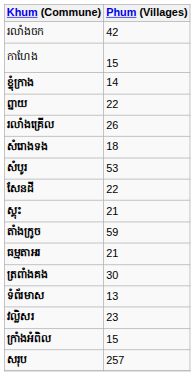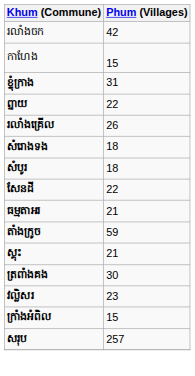 <table class="wikitable">
 <tr>
 <th><a href='#'>Khum</a> (Commune) </th>
 <th><a href='#'>Phum</a> (Villages) </th>
 </tr>
 <tr>
 <td>រលាំងចក</td>
 <td>42</td>
 </tr>
 <tr>
 <td>កាហែង</td>
 <td><br>15</td>
 </tr>
 <tr>
 <td><strong>ខ្ទុំក្រាង</strong></td>
-<td>14</td>
+<td>31</td>
 </tr>
 <tr>
 <td><strong>ព្នាយ</strong></td>
 <td>22</td>
 </tr>
 <tr>
 <td><strong>រលាំងគ្រើល</strong></td>
 <td>26</td>
 </tr>
 <tr>
 <td><strong>សំរោងទង</strong></td>
 <td>18</td>
 </tr>
 <tr>
 <td><strong>សំបូរ</strong></td>
-<td>53</td>
+<td>18</td>
 </tr>
 <tr>
 <td><strong>សែនដី</strong></td>
 <td>22</td>
 </tr>
 <tr>
-<td><strong>ស្គុះ</strong></td>
+<td><strong>ធម្មតាអរ</strong></td>
 <td>21</td>
 </tr>
 <tr>
 <td><strong>តាំងក្រូច</strong></td>
 <td>59</td>
 </tr>
 <tr>
-<td><strong>ធម្មតាអរ</strong></td>
+<td><strong>ស្គុះ</strong></td>
 <td>21</td>
 </tr>
 <tr>
 <td><strong>ត្រពាំងគង</strong></td>
 <td>30</td>
-</tr>
-<tr>
-<td><strong>ទំព័រមាស</strong></td>
-<td>13</td>
 </tr>
 <tr>
 <td><strong>វល្លិសរ</strong></td>
 <td>23</td>
 </tr>
 <tr>
 <td><strong>ក្រាំងអំពិល</strong></td>
 <td>15</td>
 </tr>
 <tr>
 <td><strong>សរុប</strong></td>
 <td>257</td>
 </tr>
 <tr>
 </tr>
 </table>
